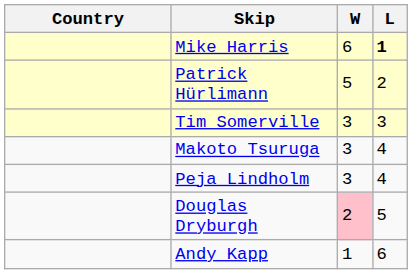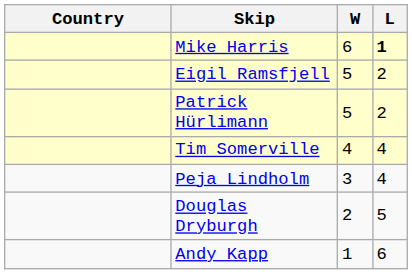 <table class="wikitable">
 <tr>
 <th bgcolor="#efefef" width="120">Country</th>
 <th bgcolor="#efefef" width="120">Skip</th>
 <th bgcolor="#efefef" width="20">W</th>
 <th bgcolor="#efefef" width="20">L</th>
 </tr>
 <tr bgcolor="#ffffcc">
 <td></td>
 <td><a href='#'>Mike Harris</a></td>
 <td>6</td>
 <td><strong>1</strong></td>
 </tr>
 <tr bgcolor="#ffffcc">
 <td></td>
+<td><a href='#'>Eigil Ramsfjell</a></td>
+<td>5</td>
+<td>2</td>
+</tr>
+<tr bgcolor="#ffffcc">
+<td></td>
 <td><a href='#'>Patrick Hürlimann</a></td>
 <td>5</td>
 <td>2</td>
 </tr>
 <tr bgcolor="#ffffcc">
 <td></td>
 <td><a href='#'>Tim Somerville</a></td>
-<td>3</td>
-<td>3</td>
-</tr>
-<tr>
-<td></td>
-<td><a href='#'>Makoto Tsuruga</a></td>
-<td>3</td>
+<td>4</td>
 <td>4</td>
 </tr>
 <tr>
 <td></td>
 <td><a href='#'>Peja Lindholm</a></td>
 <td>3</td>
 <td>4</td>
 </tr>
 <tr>
 <td></td>
 <td><a href='#'>Douglas Dryburgh</a></td>
-<td style="background: pink;">2</td>
+<td>2</td>
 <td>5</td>
 </tr>
 <tr>
 <td></td>
 <td><a href='#'>Andy Kapp</a></td>
 <td>1</td>
 <td>6</td>
 </tr>
 </table>
